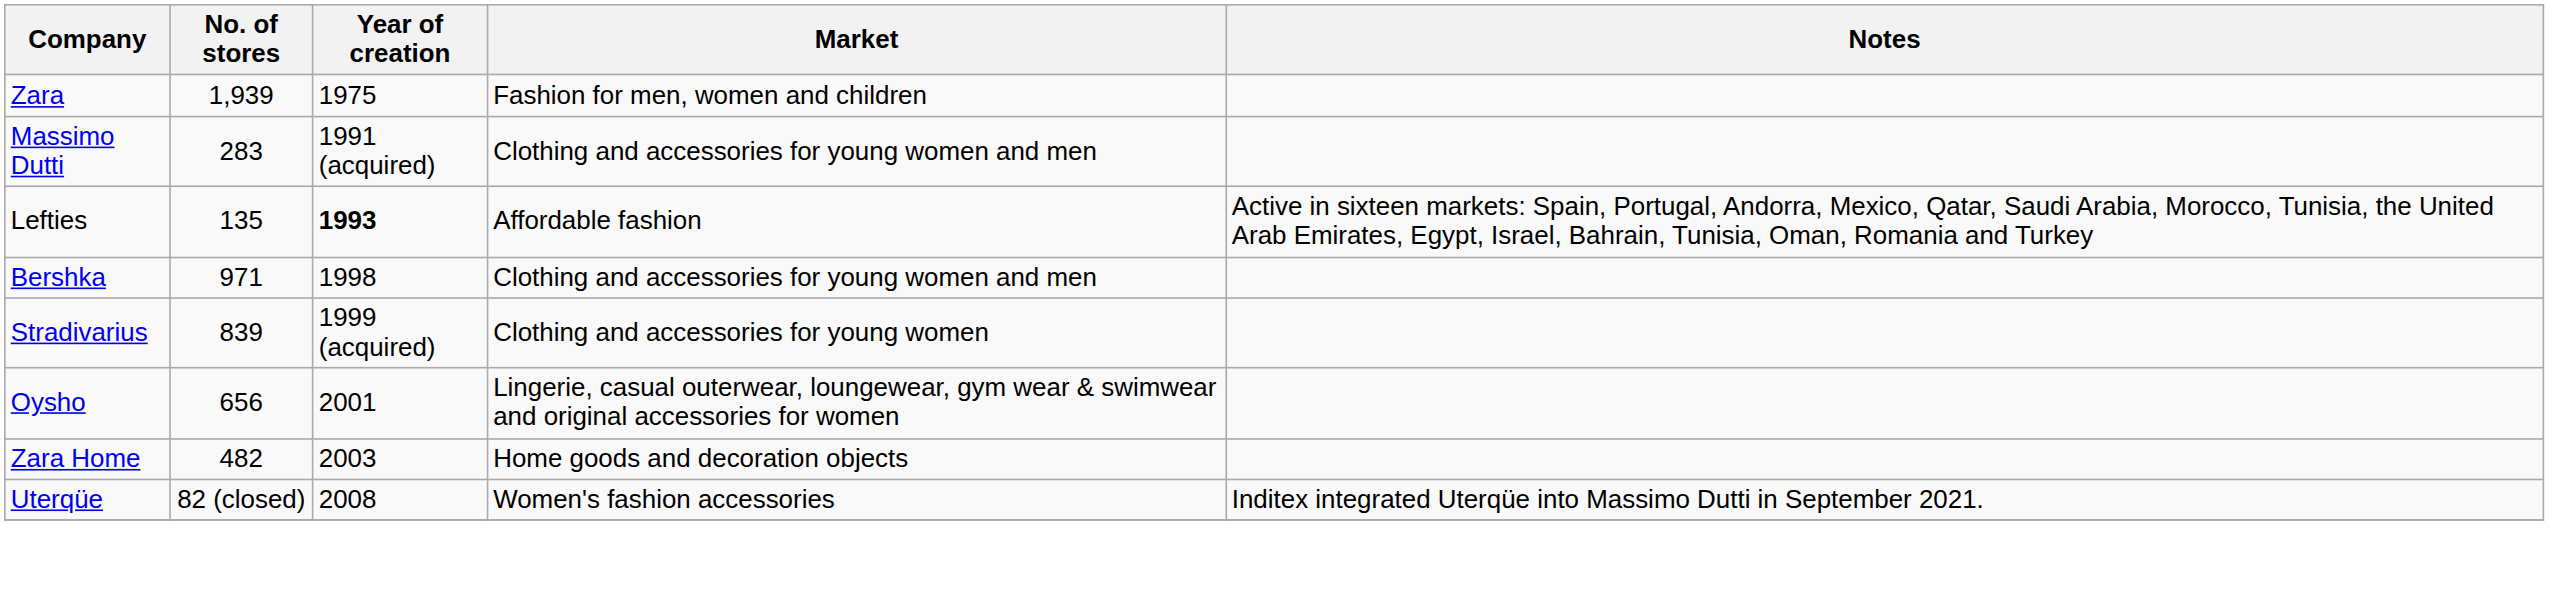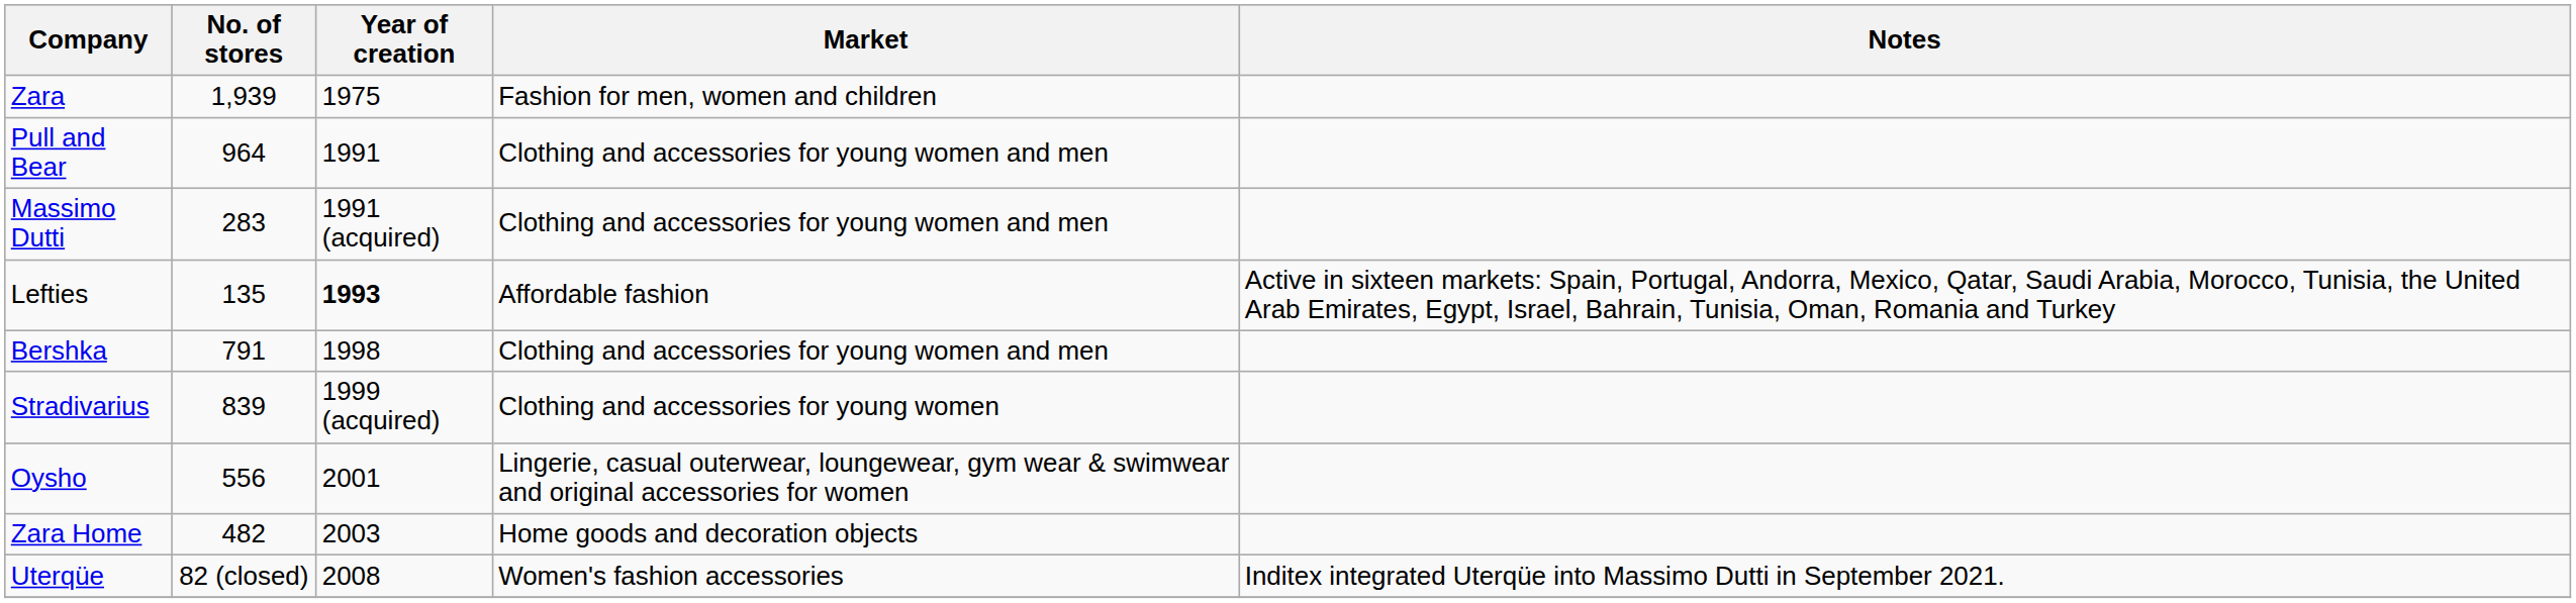 <table class="wikitable sortable">
 <tr>
 <th>Company</th>
 <th>No. of stores</th>
 <th>Year of creation</th>
 <th>Market</th>
 <th>Notes</th>
 </tr>
 <tr>
 <td><a href='#'>Zara</a></td>
 <td align="center">1,939</td>
 <td>1975</td>
 <td>Fashion for men, women and children</td>
+<td></td>
+</tr>
+<tr>
+<td><a href='#'>Pull and Bear</a></td>
+<td align="center">964</td>
+<td>1991</td>
+<td>Clothing and accessories for young women and men</td>
 <td></td>
 </tr>
 <tr>
 <td><a href='#'>Massimo Dutti</a></td>
 <td align="center">283</td>
 <td>1991 (acquired)</td>
 <td>Clothing and accessories for young women and men</td>
 <td></td>
 </tr>
 <tr>
 <td>Lefties</td>
 <td align="center">135</td>
 <td><strong>1993</strong></td>
 <td>Affordable fashion</td>
 <td>Active in sixteen markets: Spain, Portugal, Andorra, Mexico, Qatar, Saudi Arabia, Morocco, Tunisia, the United Arab Emirates, Egypt, Israel, Bahrain, Tunisia, Oman, Romania and Turkey</td>
 </tr>
 <tr>
 <td><a href='#'>Bershka</a></td>
-<td align="center">971</td>
+<td align="center">791</td>
 <td>1998</td>
 <td>Clothing and accessories for young women and men</td>
 <td></td>
 </tr>
 <tr>
 <td><a href='#'>Stradivarius</a></td>
 <td align="center">839</td>
 <td>1999 (acquired)</td>
 <td>Clothing and accessories for young women</td>
 <td></td>
 </tr>
 <tr>
 <td><a href='#'>Oysho</a></td>
-<td align="center">656</td>
+<td align="center">556</td>
 <td>2001</td>
 <td>Lingerie, casual outerwear, loungewear, gym wear & swimwear and original accessories for women</td>
 <td></td>
 </tr>
 <tr>
 <td><a href='#'>Zara Home</a></td>
 <td align="center">482</td>
 <td>2003</td>
 <td>Home goods and decoration objects</td>
 <td></td>
 </tr>
 <tr>
 <td><a href='#'>Uterqüe</a></td>
 <td align="center">82 (closed)</td>
 <td>2008</td>
 <td>Women's fashion accessories</td>
 <td>Inditex integrated Uterqüe into Massimo Dutti in September 2021.</td>
 </tr>
 <tr>
 </tr>
 </table>
